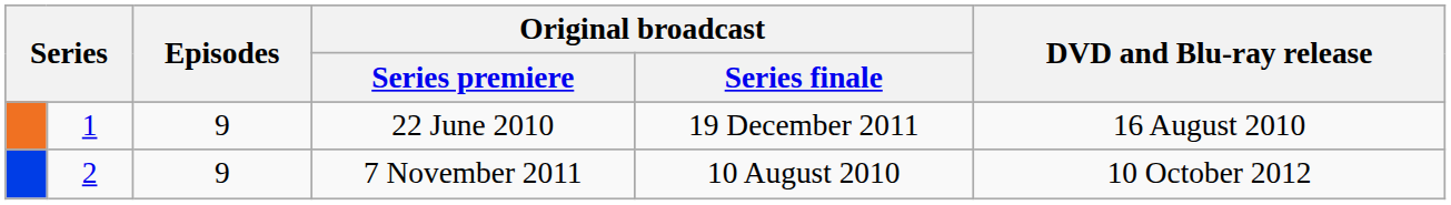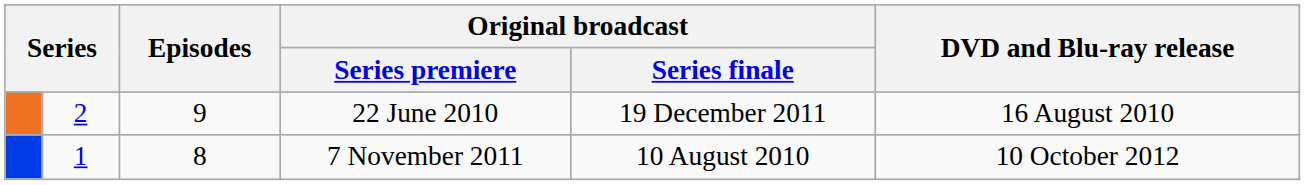 <table class="wikitable" style="text-align:center; width:60%;">
 <tr>
 <th colspan=2 rowspan=2>Series</th>
 <th rowspan=2>Episodes</th>
 <th colspan=2>Original broadcast</th>
 <th rowspan=2>DVD and Blu-ray release</th>
 </tr>
 <tr>
 <th><a href='#'>Series premiere</a></th>
 <th><a href='#'>Series finale</a></th>
 </tr>
 <tr>
 <td bgcolor="#F07122"></td>
-<td><a href='#'>1</a></td>
+<td><a href='#'>2</a></td>
 <td>9</td>
 <td>22 June 2010</td>
 <td>19 December 2011</td>
 <td>16 August 2010</td>
 </tr>
 <tr>
 <td bgcolor="#003DE6"></td>
-<td><a href='#'>2</a></td>
-<td>9</td>
+<td><a href='#'>1</a></td>
+<td>8</td>
 <td>7 November 2011</td>
 <td>10 August 2010</td>
 <td>10 October 2012</td>
 </tr>
 </table>
